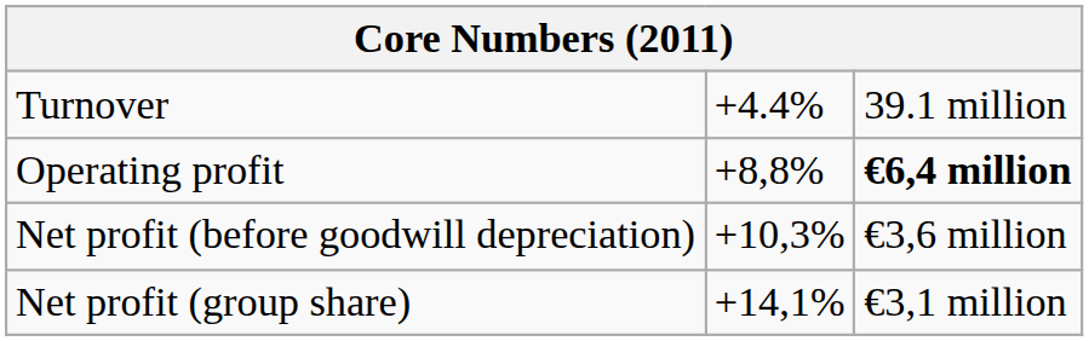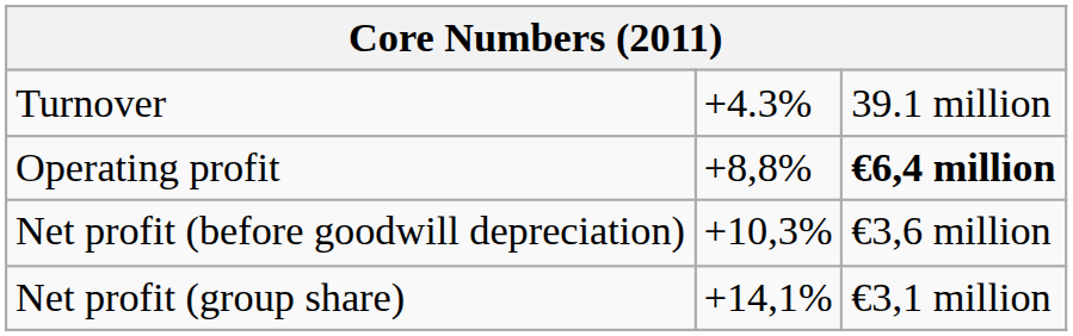 <table class="wikitable">
 <tr>
 <th colspan="3">Core Numbers (2011)</th>
 </tr>
 <tr>
 <td>Turnover</td>
-<td>+4.4%</td>
+<td>+4.3%</td>
 <td>39.1 million</td>
 </tr>
 <tr>
 <td>Operating profit</td>
 <td>+8,8%</td>
 <td><strong>€6,4 million</strong></td>
 </tr>
 <tr>
 <td>Net profit (before goodwill depreciation)</td>
 <td>+10,3%</td>
 <td>€3,6 million</td>
 </tr>
 <tr>
 <td>Net profit (group share)</td>
 <td>+14,1%</td>
 <td>€3,1 million</td>
 </tr>
 </table>
